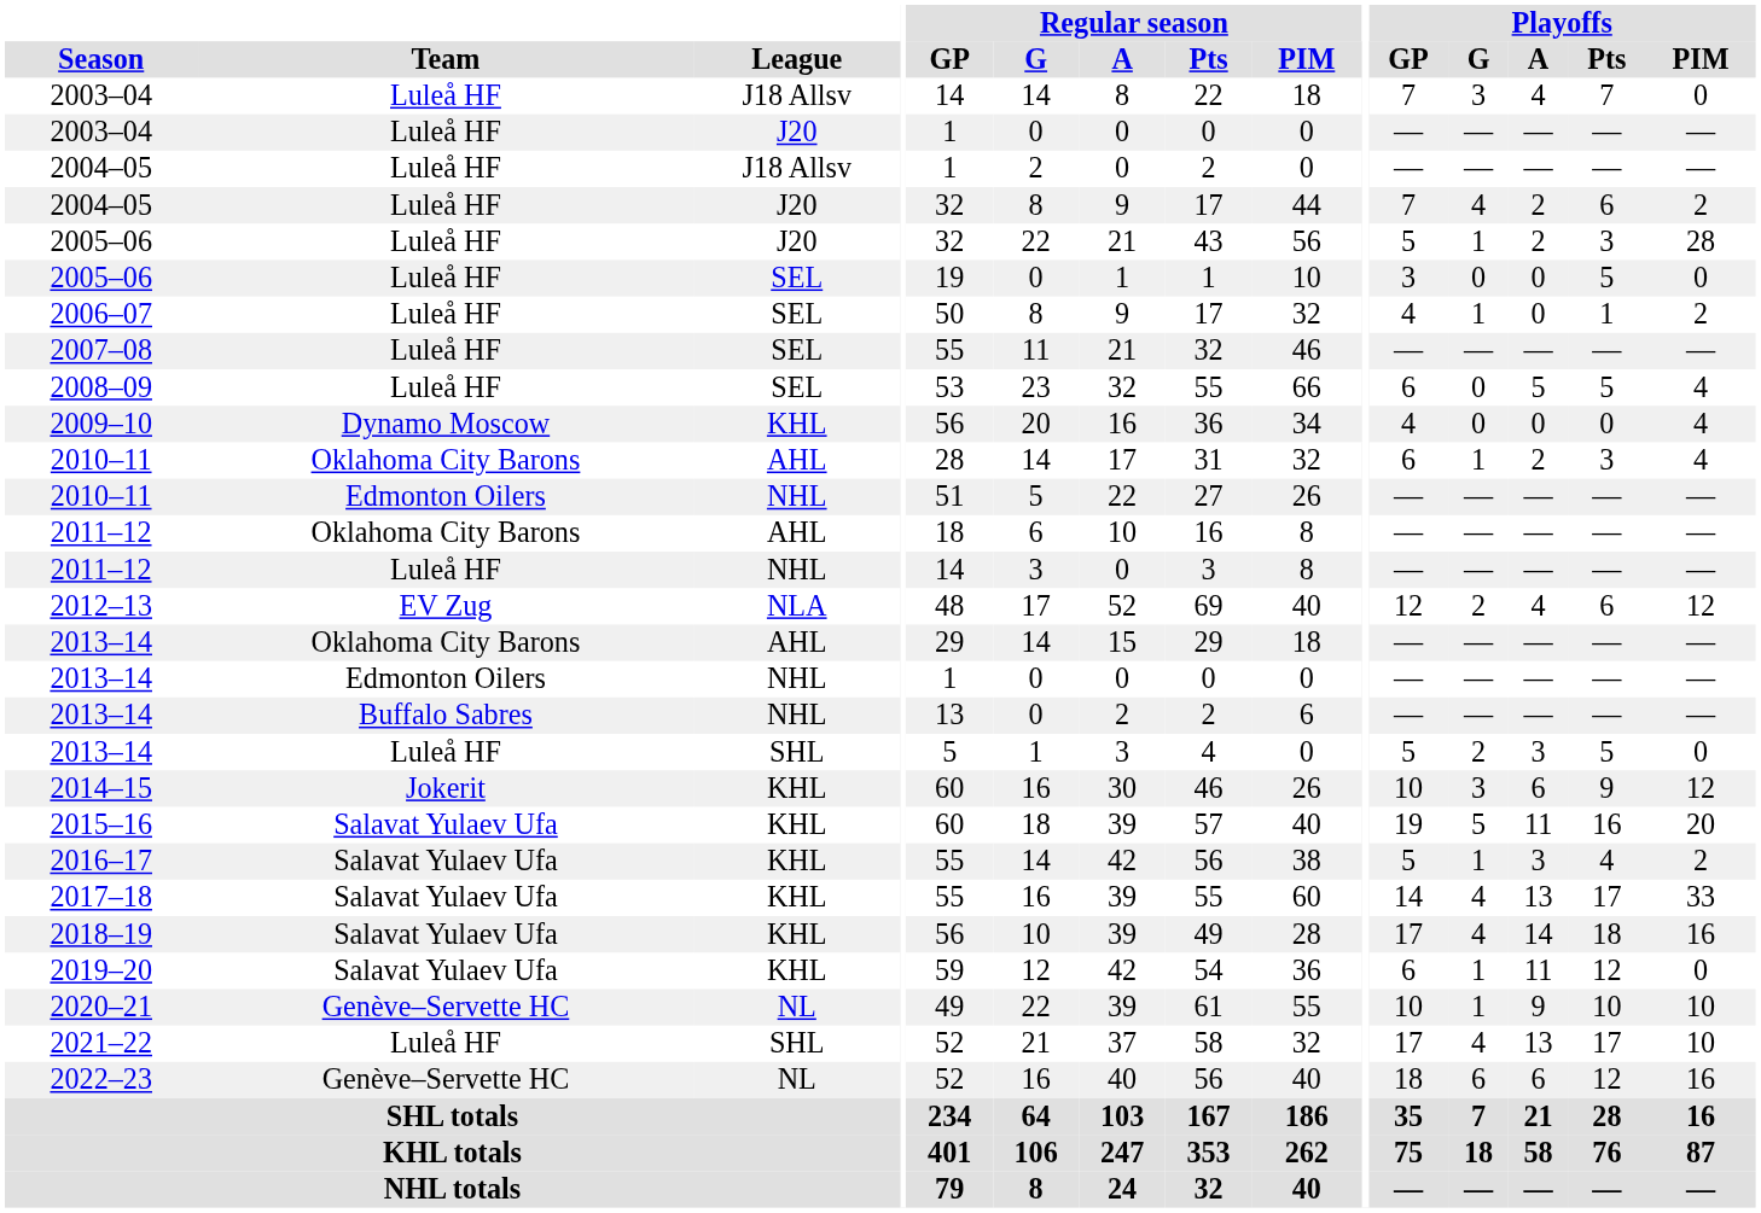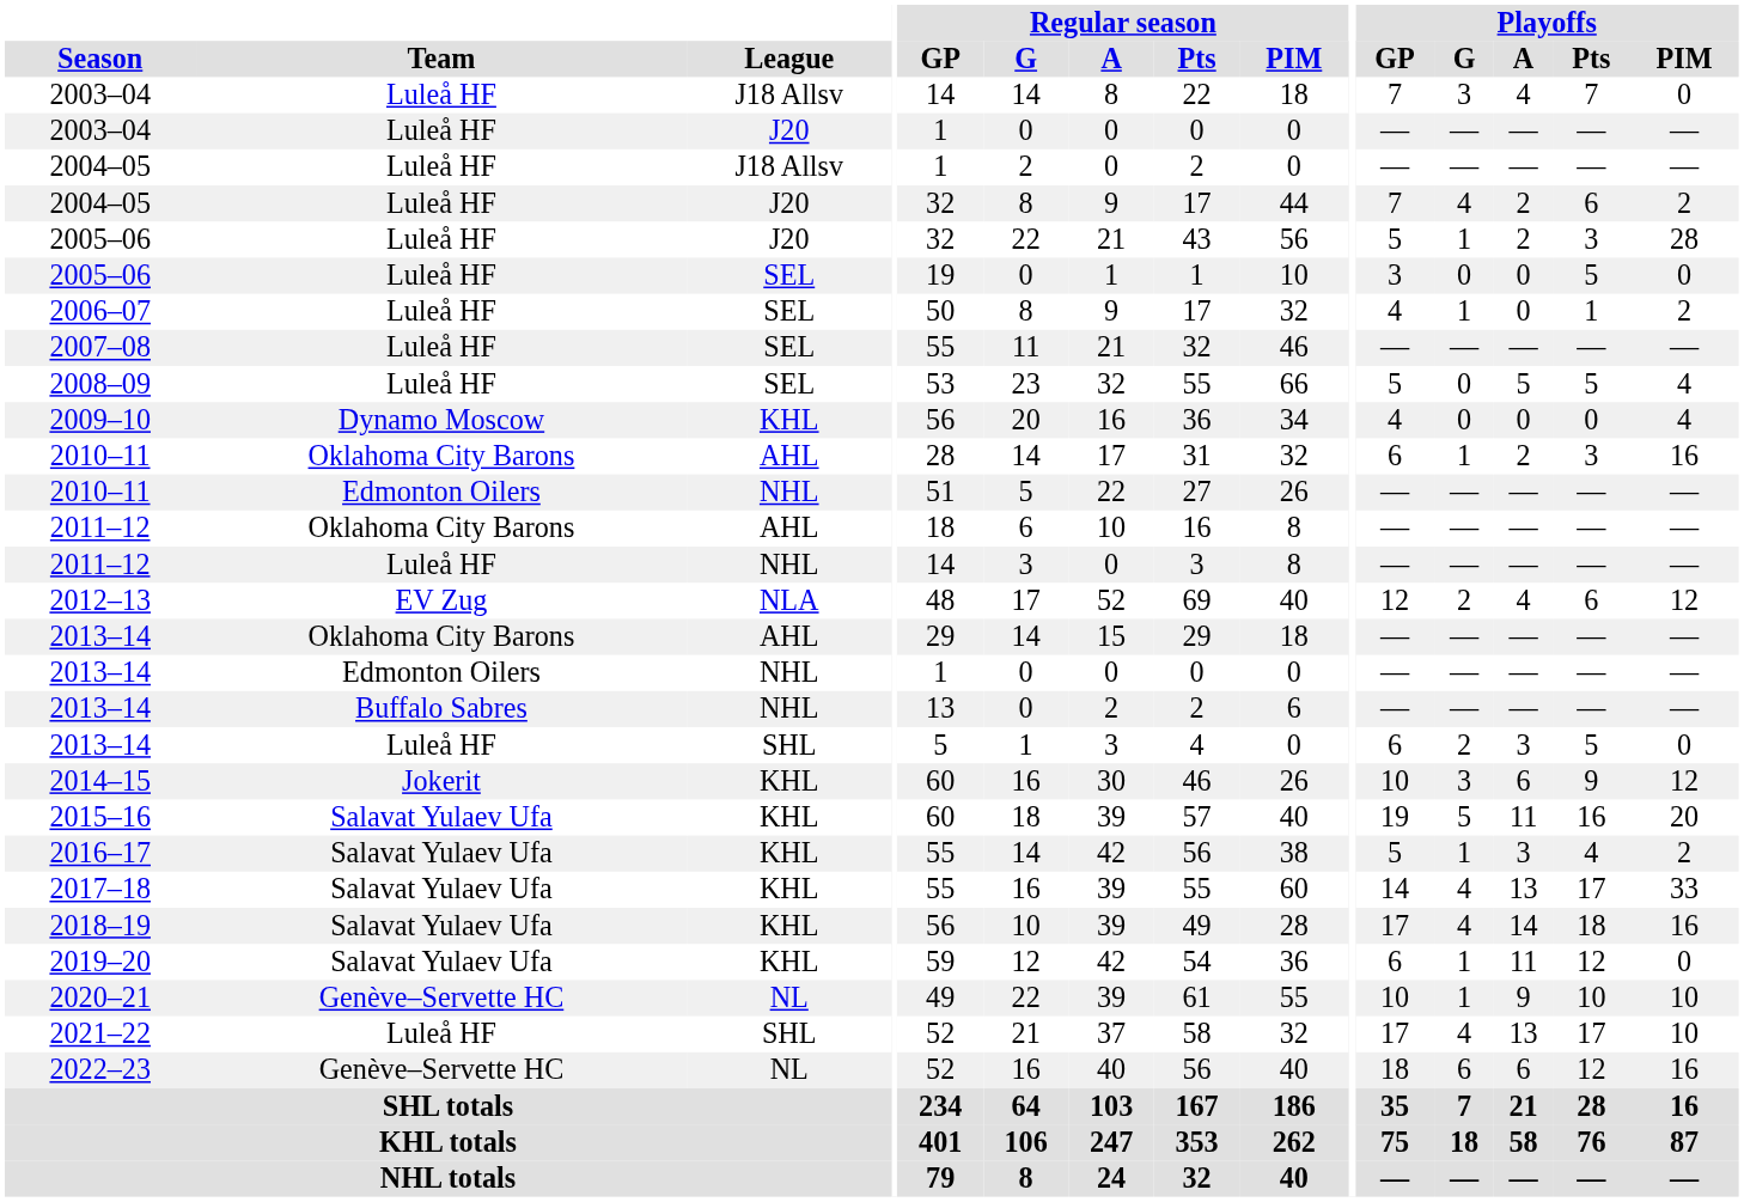 <table border="0" cellpadding="1" cellspacing="0" style="text-align:center; width:60em">
 <tr bgcolor="#e0e0e0">
 <th colspan="3" bgcolor="#ffffff"></th>
 <th rowspan="99" bgcolor="#ffffff"></th>
 <th colspan="5"><a href='#'>Regular season</a></th>
 <th rowspan="99" bgcolor="#ffffff"></th>
 <th colspan="5"><a href='#'>Playoffs</a></th>
 </tr>
 <tr bgcolor="#e0e0e0">
 <th><a href='#'>Season</a></th>
 <th>Team</th>
 <th>League</th>
 <th>GP</th>
 <th><a href='#'>G</a></th>
 <th><a href='#'>A</a></th>
 <th><a href='#'>Pts</a></th>
 <th><a href='#'>PIM</a></th>
 <th>GP</th>
 <th>G</th>
 <th>A</th>
 <th>Pts</th>
 <th>PIM</th>
 </tr>
 <tr>
 <td>2003–04</td>
 <td><a href='#'>Luleå HF</a></td>
 <td>J18 Allsv</td>
 <td>14</td>
 <td>14</td>
 <td>8</td>
 <td>22</td>
 <td>18</td>
 <td>7</td>
 <td>3</td>
 <td>4</td>
 <td>7</td>
 <td>0</td>
 </tr>
 <tr bgcolor="#f0f0f0">
 <td>2003–04</td>
 <td>Luleå HF</td>
 <td><a href='#'>J20</a></td>
 <td>1</td>
 <td>0</td>
 <td>0</td>
 <td>0</td>
 <td>0</td>
 <td>—</td>
 <td>—</td>
 <td>—</td>
 <td>—</td>
 <td>—</td>
 </tr>
 <tr>
 <td>2004–05</td>
 <td>Luleå HF</td>
 <td>J18 Allsv</td>
 <td>1</td>
 <td>2</td>
 <td>0</td>
 <td>2</td>
 <td>0</td>
 <td>—</td>
 <td>—</td>
 <td>—</td>
 <td>—</td>
 <td>—</td>
 </tr>
 <tr bgcolor="#f0f0f0">
 <td>2004–05</td>
 <td>Luleå HF</td>
 <td>J20</td>
 <td>32</td>
 <td>8</td>
 <td>9</td>
 <td>17</td>
 <td>44</td>
 <td>7</td>
 <td>4</td>
 <td>2</td>
 <td>6</td>
 <td>2</td>
 </tr>
 <tr>
 <td>2005–06</td>
 <td>Luleå HF</td>
 <td>J20</td>
 <td>32</td>
 <td>22</td>
 <td>21</td>
 <td>43</td>
 <td>56</td>
 <td>5</td>
 <td>1</td>
 <td>2</td>
 <td>3</td>
 <td>28</td>
 </tr>
 <tr bgcolor="#f0f0f0">
 <td><a href='#'>2005–06</a></td>
 <td>Luleå HF</td>
 <td><a href='#'>SEL</a></td>
 <td>19</td>
 <td>0</td>
 <td>1</td>
 <td>1</td>
 <td>10</td>
 <td>3</td>
 <td>0</td>
 <td>0</td>
 <td>5</td>
 <td>0</td>
 </tr>
 <tr>
 <td><a href='#'>2006–07</a></td>
 <td>Luleå HF</td>
 <td>SEL</td>
 <td>50</td>
 <td>8</td>
 <td>9</td>
 <td>17</td>
 <td>32</td>
 <td>4</td>
 <td>1</td>
 <td>0</td>
 <td>1</td>
 <td>2</td>
 </tr>
 <tr bgcolor="#f0f0f0">
 <td><a href='#'>2007–08</a></td>
 <td>Luleå HF</td>
 <td>SEL</td>
 <td>55</td>
 <td>11</td>
 <td>21</td>
 <td>32</td>
 <td>46</td>
 <td>—</td>
 <td>—</td>
 <td>—</td>
 <td>—</td>
 <td>—</td>
 </tr>
 <tr>
 <td><a href='#'>2008–09</a></td>
 <td>Luleå HF</td>
 <td>SEL</td>
 <td>53</td>
 <td>23</td>
 <td>32</td>
 <td>55</td>
 <td>66</td>
-<td>6</td>
+<td>5</td>
 <td>0</td>
 <td>5</td>
 <td>5</td>
 <td>4</td>
 </tr>
 <tr bgcolor="#f0f0f0">
 <td><a href='#'>2009–10</a></td>
 <td><a href='#'>Dynamo Moscow</a></td>
 <td><a href='#'>KHL</a></td>
 <td>56</td>
 <td>20</td>
 <td>16</td>
 <td>36</td>
 <td>34</td>
 <td>4</td>
 <td>0</td>
 <td>0</td>
 <td>0</td>
 <td>4</td>
 </tr>
 <tr>
 <td><a href='#'>2010–11</a></td>
 <td><a href='#'>Oklahoma City Barons</a></td>
 <td><a href='#'>AHL</a></td>
 <td>28</td>
 <td>14</td>
 <td>17</td>
 <td>31</td>
 <td>32</td>
 <td>6</td>
 <td>1</td>
 <td>2</td>
 <td>3</td>
-<td>4</td>
+<td>16</td>
 </tr>
 <tr bgcolor="#f0f0f0">
 <td><a href='#'>2010–11</a></td>
 <td><a href='#'>Edmonton Oilers</a></td>
 <td><a href='#'>NHL</a></td>
 <td>51</td>
 <td>5</td>
 <td>22</td>
 <td>27</td>
 <td>26</td>
 <td>—</td>
 <td>—</td>
 <td>—</td>
 <td>—</td>
 <td>—</td>
 </tr>
 <tr>
 <td><a href='#'>2011–12</a></td>
 <td>Oklahoma City Barons</td>
 <td>AHL</td>
 <td>18</td>
 <td>6</td>
 <td>10</td>
 <td>16</td>
 <td>8</td>
 <td>—</td>
 <td>—</td>
 <td>—</td>
 <td>—</td>
 <td>—</td>
 </tr>
 <tr bgcolor="#f0f0f0">
 <td><a href='#'>2011–12</a></td>
 <td>Luleå HF</td>
 <td>NHL</td>
 <td>14</td>
 <td>3</td>
 <td>0</td>
 <td>3</td>
 <td>8</td>
 <td>—</td>
 <td>—</td>
 <td>—</td>
 <td>—</td>
 <td>—</td>
 </tr>
 <tr>
 <td><a href='#'>2012–13</a></td>
 <td><a href='#'>EV Zug</a></td>
 <td><a href='#'>NLA</a></td>
 <td>48</td>
 <td>17</td>
 <td>52</td>
 <td>69</td>
 <td>40</td>
 <td>12</td>
 <td>2</td>
 <td>4</td>
 <td>6</td>
 <td>12</td>
 </tr>
 <tr bgcolor="#f0f0f0">
 <td><a href='#'>2013–14</a></td>
 <td>Oklahoma City Barons</td>
 <td>AHL</td>
 <td>29</td>
 <td>14</td>
 <td>15</td>
 <td>29</td>
 <td>18</td>
 <td>—</td>
 <td>—</td>
 <td>—</td>
 <td>—</td>
 <td>—</td>
 </tr>
 <tr>
 <td><a href='#'>2013–14</a></td>
 <td>Edmonton Oilers</td>
 <td>NHL</td>
 <td>1</td>
 <td>0</td>
 <td>0</td>
 <td>0</td>
 <td>0</td>
 <td>—</td>
 <td>—</td>
 <td>—</td>
 <td>—</td>
 <td>—</td>
 </tr>
 <tr bgcolor="#f0f0f0">
 <td><a href='#'>2013–14</a></td>
 <td><a href='#'>Buffalo Sabres</a></td>
 <td>NHL</td>
 <td>13</td>
 <td>0</td>
 <td>2</td>
 <td>2</td>
 <td>6</td>
 <td>—</td>
 <td>—</td>
 <td>—</td>
 <td>—</td>
 <td>—</td>
 </tr>
 <tr>
 <td><a href='#'>2013–14</a></td>
 <td>Luleå HF</td>
 <td>SHL</td>
 <td>5</td>
 <td>1</td>
 <td>3</td>
 <td>4</td>
 <td>0</td>
-<td>5</td>
+<td>6</td>
 <td>2</td>
 <td>3</td>
 <td>5</td>
 <td>0</td>
 </tr>
 <tr bgcolor="#f0f0f0">
 <td><a href='#'>2014–15</a></td>
 <td><a href='#'>Jokerit</a></td>
 <td>KHL</td>
 <td>60</td>
 <td>16</td>
 <td>30</td>
 <td>46</td>
 <td>26</td>
 <td>10</td>
 <td>3</td>
 <td>6</td>
 <td>9</td>
 <td>12</td>
 </tr>
 <tr>
 <td><a href='#'>2015–16</a></td>
 <td><a href='#'>Salavat Yulaev Ufa</a></td>
 <td>KHL</td>
 <td>60</td>
 <td>18</td>
 <td>39</td>
 <td>57</td>
 <td>40</td>
 <td>19</td>
 <td>5</td>
 <td>11</td>
 <td>16</td>
 <td>20</td>
 </tr>
 <tr bgcolor="#f0f0f0">
 <td><a href='#'>2016–17</a></td>
 <td>Salavat Yulaev Ufa</td>
 <td>KHL</td>
 <td>55</td>
 <td>14</td>
 <td>42</td>
 <td>56</td>
 <td>38</td>
 <td>5</td>
 <td>1</td>
 <td>3</td>
 <td>4</td>
 <td>2</td>
 </tr>
 <tr>
 <td><a href='#'>2017–18</a></td>
 <td>Salavat Yulaev Ufa</td>
 <td>KHL</td>
 <td>55</td>
 <td>16</td>
 <td>39</td>
 <td>55</td>
 <td>60</td>
 <td>14</td>
 <td>4</td>
 <td>13</td>
 <td>17</td>
 <td>33</td>
 </tr>
 <tr bgcolor="#f0f0f0">
 <td><a href='#'>2018–19</a></td>
 <td>Salavat Yulaev Ufa</td>
 <td>KHL</td>
 <td>56</td>
 <td>10</td>
 <td>39</td>
 <td>49</td>
 <td>28</td>
 <td>17</td>
 <td>4</td>
 <td>14</td>
 <td>18</td>
 <td>16</td>
 </tr>
 <tr>
 <td><a href='#'>2019–20</a></td>
 <td>Salavat Yulaev Ufa</td>
 <td>KHL</td>
 <td>59</td>
 <td>12</td>
 <td>42</td>
 <td>54</td>
 <td>36</td>
 <td>6</td>
 <td>1</td>
 <td>11</td>
 <td>12</td>
 <td>0</td>
 </tr>
 <tr bgcolor="#f0f0f0">
 <td><a href='#'>2020–21</a></td>
 <td><a href='#'>Genève–Servette HC</a></td>
 <td><a href='#'>NL</a></td>
 <td>49</td>
 <td>22</td>
 <td>39</td>
 <td>61</td>
 <td>55</td>
 <td>10</td>
 <td>1</td>
 <td>9</td>
 <td>10</td>
 <td>10</td>
 </tr>
 <tr>
 <td><a href='#'>2021–22</a></td>
 <td>Luleå HF</td>
 <td>SHL</td>
 <td>52</td>
 <td>21</td>
 <td>37</td>
 <td>58</td>
 <td>32</td>
 <td>17</td>
 <td>4</td>
 <td>13</td>
 <td>17</td>
 <td>10</td>
 </tr>
 <tr bgcolor="#f0f0f0">
 <td><a href='#'>2022–23</a></td>
 <td>Genève–Servette HC</td>
 <td>NL</td>
 <td>52</td>
 <td>16</td>
 <td>40</td>
 <td>56</td>
 <td>40</td>
 <td>18</td>
 <td>6</td>
 <td>6</td>
 <td>12</td>
 <td>16</td>
 </tr>
 <tr bgcolor="#e0e0e0">
 <th colspan="3">SHL totals</th>
 <th>234</th>
 <th>64</th>
 <th>103</th>
 <th>167</th>
 <th>186</th>
 <th>35</th>
 <th>7</th>
 <th>21</th>
 <th>28</th>
 <th>16</th>
 </tr>
 <tr bgcolor="#e0e0e0">
 <th colspan="3">KHL totals</th>
 <th>401</th>
 <th>106</th>
 <th>247</th>
 <th>353</th>
 <th>262</th>
 <th>75</th>
 <th>18</th>
 <th>58</th>
 <th>76</th>
 <th>87</th>
 </tr>
 <tr bgcolor="#e0e0e0">
 <th colspan="3">NHL totals</th>
 <th>79</th>
 <th>8</th>
 <th>24</th>
 <th>32</th>
 <th>40</th>
 <th>—</th>
 <th>—</th>
 <th>—</th>
 <th>—</th>
 <th>—</th>
 </tr>
 </table>
